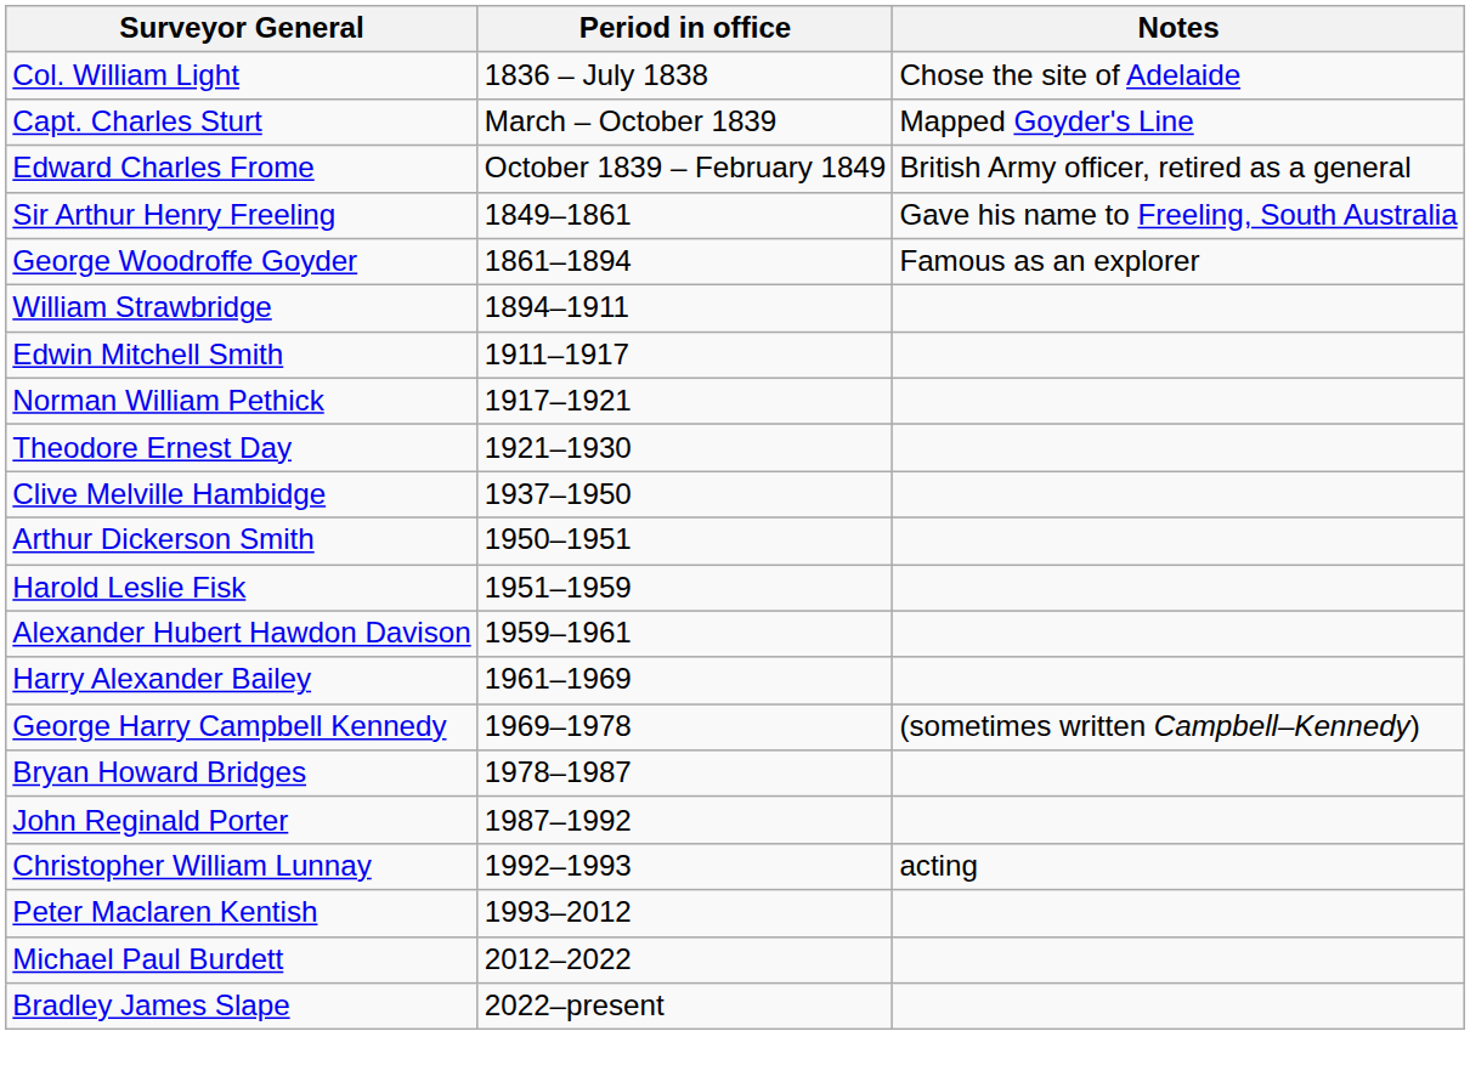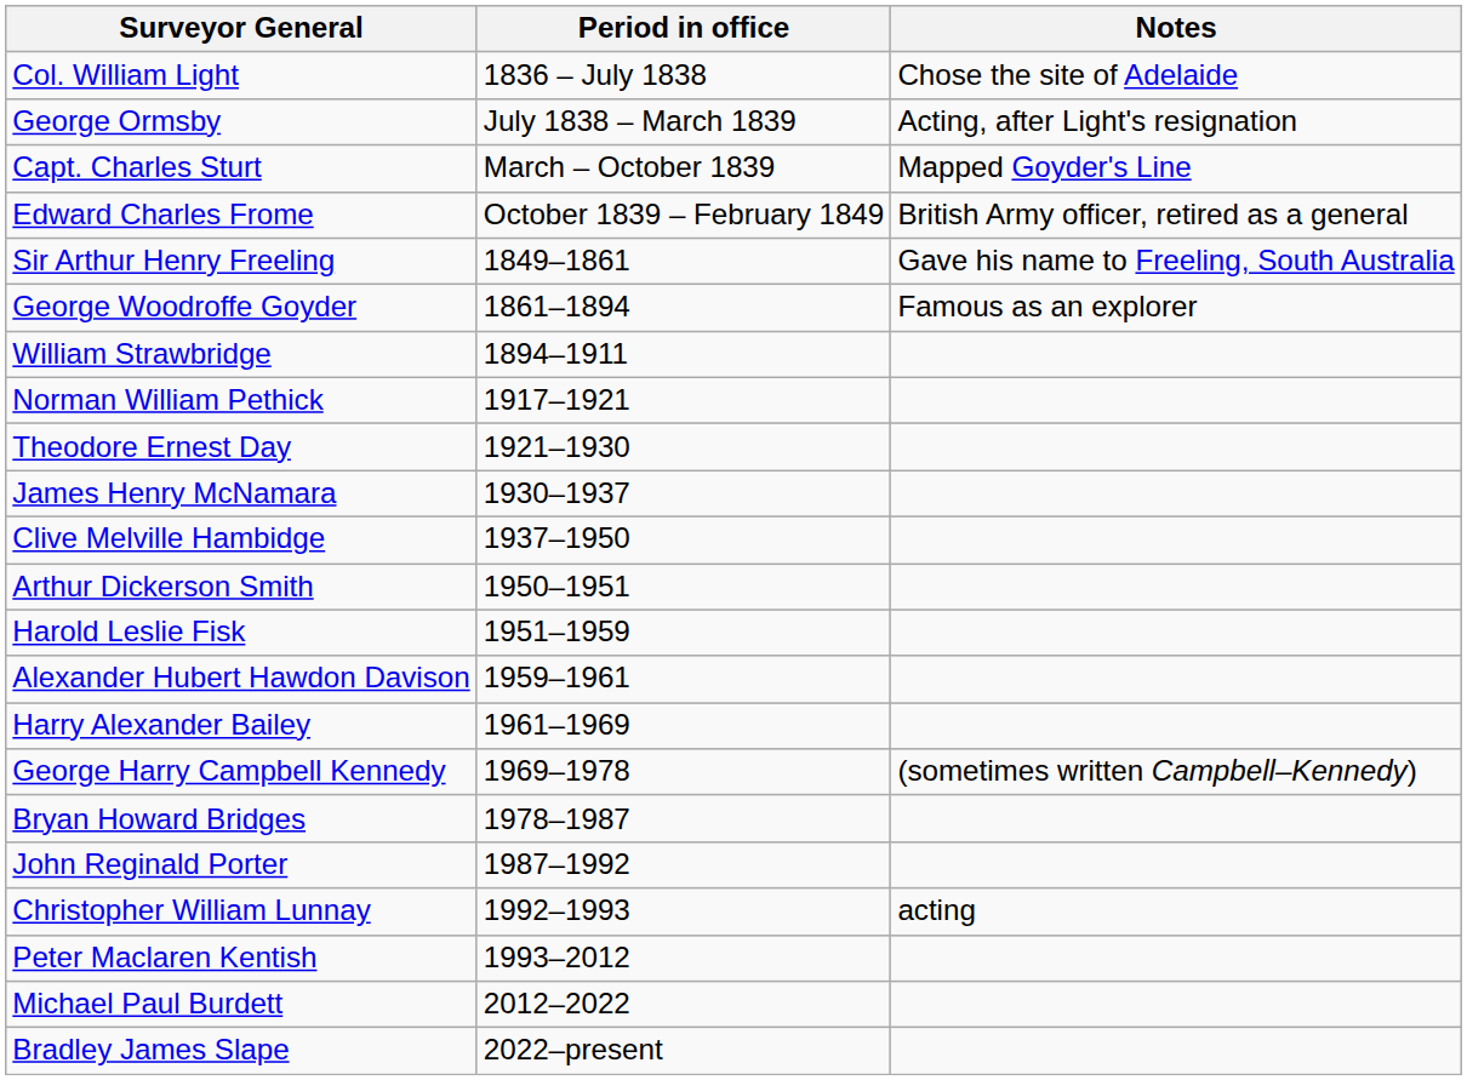 <table class="wikitable">
 <tr>
 <th>Surveyor General</th>
 <th>Period in office</th>
 <th>Notes</th>
 </tr>
 <tr>
 <td><a href='#'>Col. William Light</a></td>
 <td>1836 – July 1838</td>
 <td>Chose the site of <a href='#'>Adelaide</a></td>
+</tr>
+<tr>
+<td><a href='#'>George Ormsby</a></td>
+<td>July 1838 – March 1839</td>
+<td>Acting, after Light's resignation</td>
 </tr>
 <tr>
 <td><a href='#'>Capt. Charles Sturt</a></td>
 <td>March – October 1839</td>
 <td>Mapped <a href='#'>Goyder's Line</a></td>
 </tr>
 <tr>
 <td><a href='#'>Edward Charles Frome</a></td>
 <td>October 1839 – February 1849</td>
 <td>British Army officer, retired as a general</td>
 </tr>
 <tr>
 <td><a href='#'>Sir Arthur Henry Freeling</a></td>
 <td>1849–1861</td>
 <td>Gave his name to <a href='#'>Freeling, South Australia</a></td>
 </tr>
 <tr>
 <td><a href='#'>George Woodroffe Goyder</a></td>
 <td>1861–1894</td>
 <td>Famous as an explorer</td>
 </tr>
 <tr>
 <td><a href='#'>William Strawbridge</a></td>
 <td>1894–1911</td>
 <td></td>
 </tr>
 <tr>
-<td><a href='#'>Edwin Mitchell Smith</a></td>
-<td>1911–1917</td>
-<td></td>
-</tr>
-<tr>
 <td><a href='#'>Norman William Pethick</a></td>
 <td>1917–1921</td>
 <td></td>
 </tr>
 <tr>
 <td><a href='#'>Theodore Ernest Day</a></td>
 <td>1921–1930</td>
+<td></td>
+</tr>
+<tr>
+<td><a href='#'>James Henry McNamara</a></td>
+<td>1930–1937</td>
 <td></td>
 </tr>
 <tr>
 <td><a href='#'>Clive Melville Hambidge</a></td>
 <td>1937–1950</td>
 <td></td>
 </tr>
 <tr>
 <td><a href='#'>Arthur Dickerson Smith</a></td>
 <td>1950–1951</td>
 <td></td>
 </tr>
 <tr>
 <td><a href='#'>Harold Leslie Fisk</a></td>
 <td>1951–1959</td>
 <td></td>
 </tr>
 <tr>
 <td><a href='#'>Alexander Hubert Hawdon Davison</a></td>
 <td>1959–1961</td>
 <td></td>
 </tr>
 <tr>
 <td><a href='#'>Harry Alexander Bailey</a></td>
 <td>1961–1969</td>
 <td></td>
 </tr>
 <tr>
 <td><a href='#'>George Harry Campbell Kennedy</a></td>
 <td>1969–1978</td>
 <td>(sometimes written <em>Campbell–Kennedy</em>)</td>
 </tr>
 <tr>
 <td><a href='#'>Bryan Howard Bridges</a></td>
 <td>1978–1987</td>
 <td></td>
 </tr>
 <tr>
 <td><a href='#'>John Reginald Porter</a></td>
 <td>1987–1992</td>
 <td></td>
 </tr>
 <tr>
 <td><a href='#'>Christopher William Lunnay</a></td>
 <td>1992–1993</td>
 <td>acting</td>
 </tr>
 <tr>
 <td><a href='#'>Peter Maclaren Kentish</a></td>
 <td>1993–2012</td>
 <td></td>
 </tr>
 <tr>
 <td><a href='#'>Michael Paul Burdett</a></td>
 <td>2012–2022</td>
 <td></td>
 </tr>
 <tr>
 <td><a href='#'>Bradley James Slape</a></td>
 <td>2022–present</td>
 <td></td>
 </tr>
 </table>
